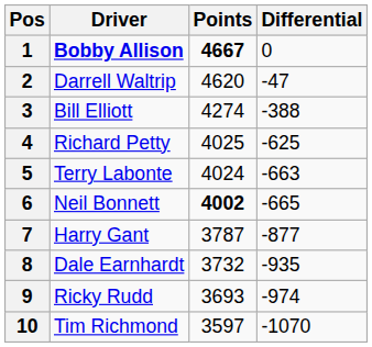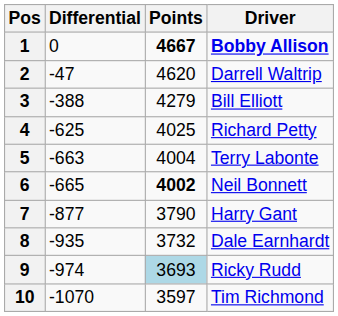 <table class="wikitable">
 <tr>
 <th>Pos</th>
+<th>Differential</th>
+<th>Points</th>
 <th>Driver</th>
-<th>Points</th>
-<th>Differential</th>
 </tr>
 <tr>
 <th>1 </th>
+<td>0</td>
+<td style="text-align:center;"><strong>4667</strong></td>
 <td><strong><a href='#'>Bobby Allison</a></strong></td>
-<td style="text-align:center;"><strong>4667</strong></td>
-<td>0</td>
 </tr>
 <tr>
 <th>2 </th>
+<td>-47</td>
+<td style="text-align:center;">4620</td>
 <td><a href='#'>Darrell Waltrip</a></td>
-<td style="text-align:center;">4620</td>
-<td>-47</td>
 </tr>
 <tr>
 <th>3 </th>
+<td>-388</td>
+<td style="text-align:center;">4279</td>
 <td><a href='#'>Bill Elliott</a></td>
-<td style="text-align:center;">4274</td>
-<td>-388</td>
 </tr>
 <tr>
 <th>4 </th>
+<td>-625</td>
+<td style="text-align:center;">4025</td>
 <td><a href='#'>Richard Petty</a></td>
-<td style="text-align:center;">4025</td>
-<td>-625</td>
 </tr>
 <tr>
 <th>5 </th>
+<td>-663</td>
+<td style="text-align:center;">4004</td>
 <td><a href='#'>Terry Labonte</a></td>
-<td style="text-align:center;">4024</td>
-<td>-663</td>
 </tr>
 <tr>
 <th>6 </th>
+<td>-665</td>
+<td style="text-align:center;"><strong>4002</strong></td>
 <td><a href='#'>Neil Bonnett</a></td>
-<td style="text-align:center;"><strong>4002</strong></td>
-<td>-665</td>
 </tr>
 <tr>
 <th>7 </th>
+<td>-877</td>
+<td style="text-align:center;">3790</td>
 <td><a href='#'>Harry Gant</a></td>
-<td style="text-align:center;">3787</td>
-<td>-877</td>
 </tr>
 <tr>
 <th>8 </th>
+<td>-935</td>
+<td style="text-align:center;">3732</td>
 <td><a href='#'>Dale Earnhardt</a></td>
-<td style="text-align:center;">3732</td>
-<td>-935</td>
 </tr>
 <tr>
 <th>9 </th>
+<td>-974</td>
+<td style="background: lightblue; text-align:center;">3693</td>
 <td><a href='#'>Ricky Rudd</a></td>
-<td style="text-align:center;">3693</td>
-<td>-974</td>
 </tr>
 <tr>
 <th>10 </th>
+<td>-1070</td>
+<td style="text-align:center;">3597</td>
 <td><a href='#'>Tim Richmond</a></td>
-<td style="text-align:center;">3597</td>
-<td>-1070</td>
 </tr>
 </table>
